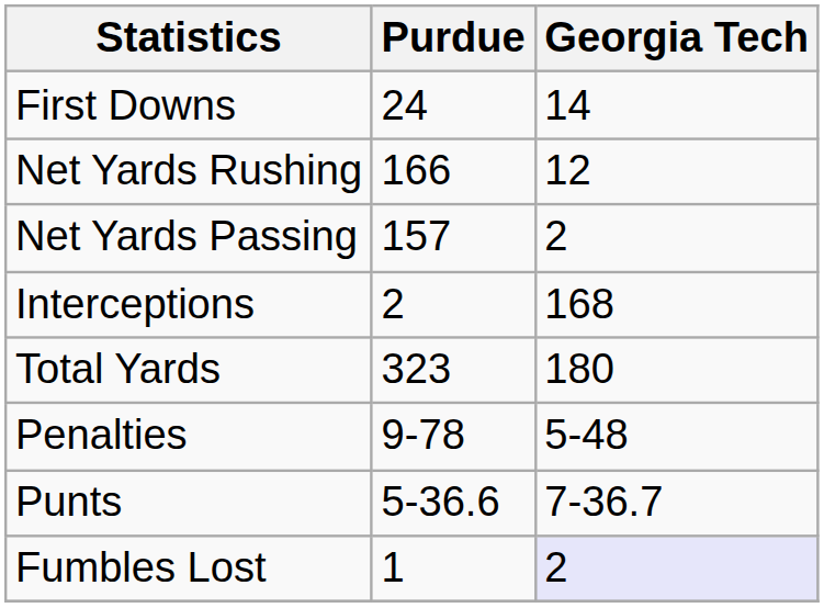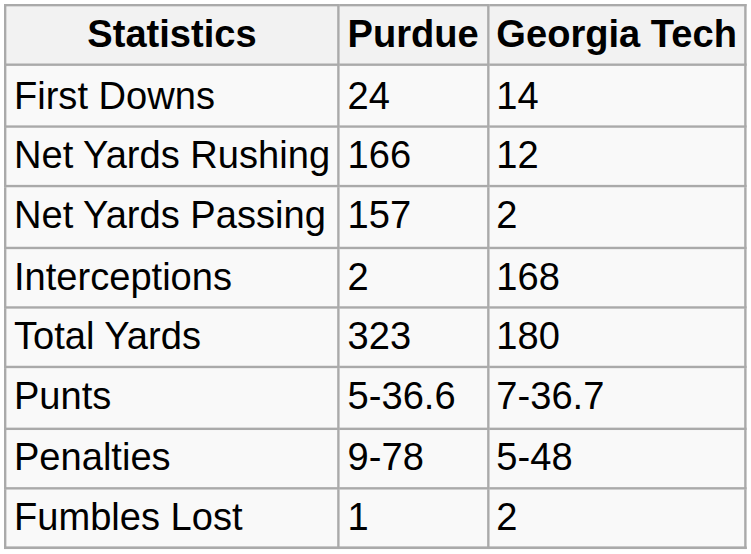 <table class="wikitable">
 <tr>
 <th>Statistics</th>
 <th>Purdue</th>
 <th>Georgia Tech</th>
 </tr>
 <tr>
 <td>First Downs</td>
 <td>24</td>
 <td>14</td>
 </tr>
 <tr>
 <td>Net Yards Rushing</td>
 <td>166</td>
 <td>12</td>
 </tr>
 <tr>
 <td>Net Yards Passing</td>
 <td>157</td>
 <td>2</td>
 </tr>
 <tr>
 <td>Interceptions</td>
 <td>2</td>
 <td>168</td>
 </tr>
 <tr>
 <td>Total Yards</td>
 <td>323</td>
 <td>180</td>
 </tr>
 <tr>
+<td>Punts</td>
+<td>5-36.6</td>
+<td>7-36.7</td>
+</tr>
+<tr>
 <td>Penalties</td>
 <td>9-78</td>
 <td>5-48</td>
 </tr>
 <tr>
-<td>Punts</td>
-<td>5-36.6</td>
-<td>7-36.7</td>
-</tr>
-<tr>
 <td>Fumbles Lost</td>
 <td>1</td>
-<td style="background: lavender;">2</td>
+<td>2</td>
 </tr>
 <tr>
 </tr>
 </table>
